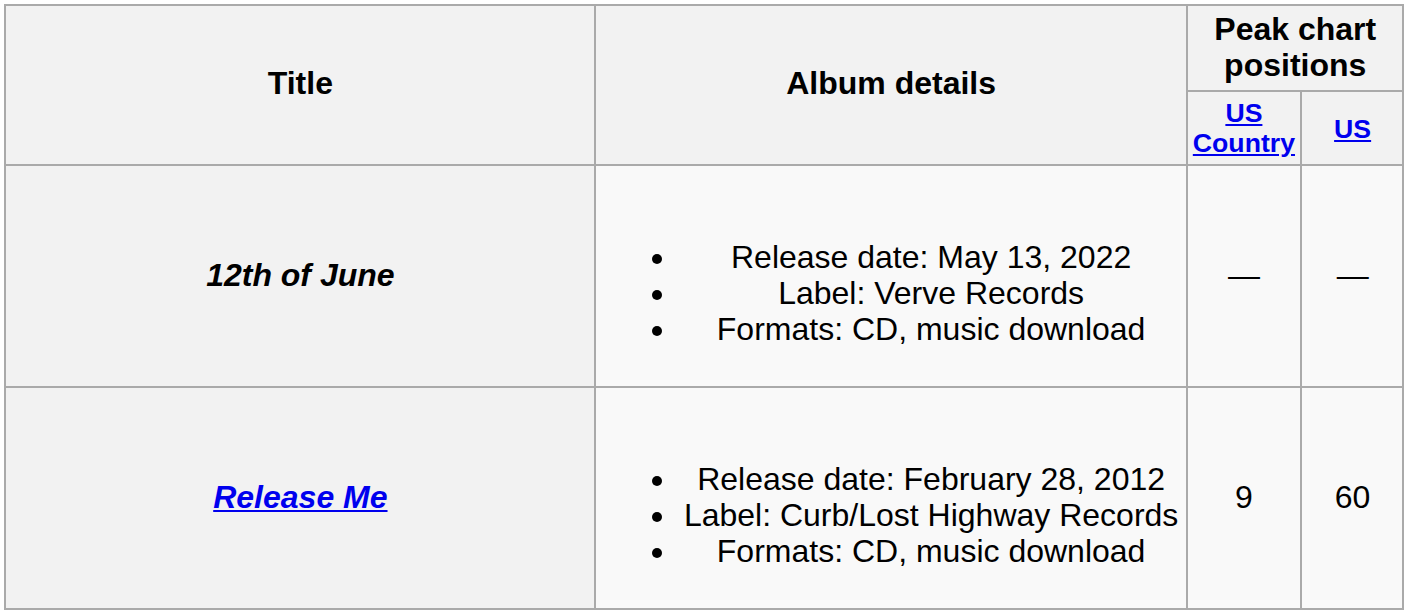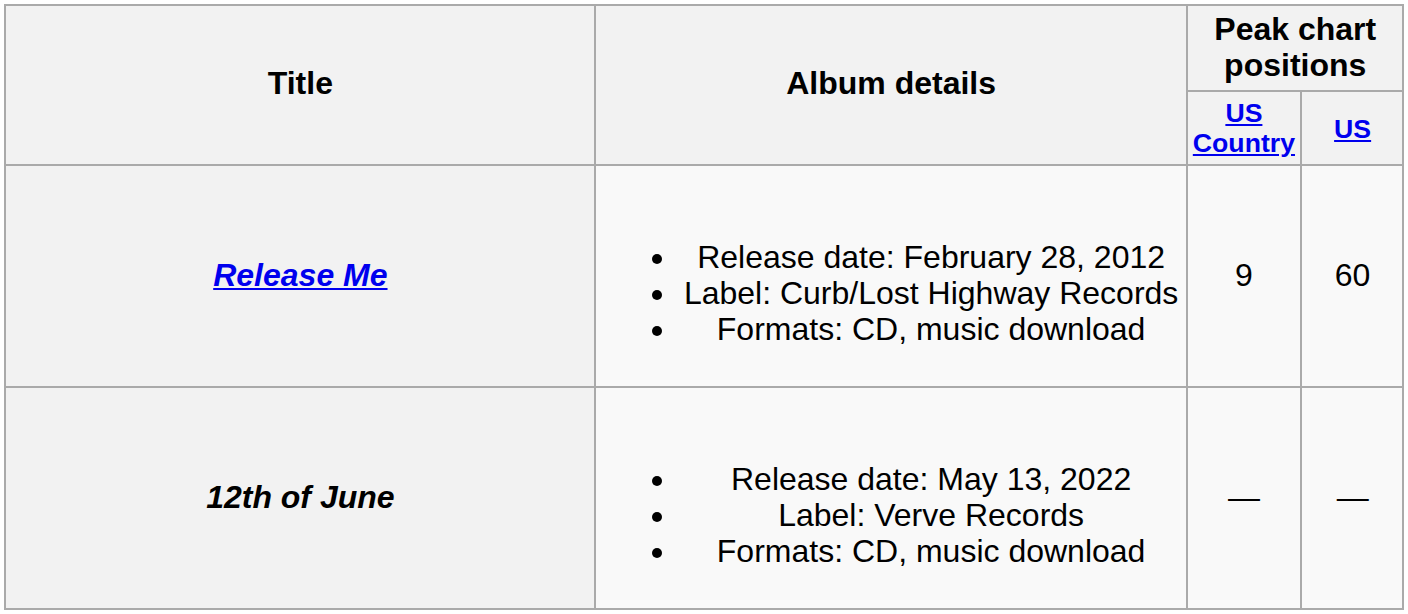 <table class="wikitable plainrowheaders" style="text-align:center;">
 <tr>
 <th rowspan="2" style="width:18em;">Title</th>
 <th rowspan="2" style="width:18em;">Album details</th>
 <th colspan="2">Peak chart<br>positions</th>
 </tr>
 <tr style="font-size:smaller;">
 <th width="45"><a href='#'>US Country</a><br></th>
 <th width="45"><a href='#'>US</a><br></th>
 </tr>
 <tr>
+<th scope="row"><em><a href='#'>Release Me</a></em></th>
+<td><br><ul><li>Release date: February 28, 2012</li><li>Label: Curb/Lost Highway Records</li><li>Formats: CD, music download</li></ul></td>
+<td>9</td>
+<td>60</td>
+</tr>
+<tr>
 <th scope="row"><em>12th of June</em></th>
 <td><br><ul><li>Release date: May 13, 2022</li><li>Label: Verve Records</li><li>Formats: CD, music download</li></ul></td>
 <td>—</td>
 <td>—</td>
 </tr>
-<tr>
-<th scope="row"><em><a href='#'>Release Me</a></em></th>
-<td><br><ul><li>Release date: February 28, 2012</li><li>Label: Curb/Lost Highway Records</li><li>Formats: CD, music download</li></ul></td>
-<td>9</td>
-<td>60</td>
-</tr>
 </table>
